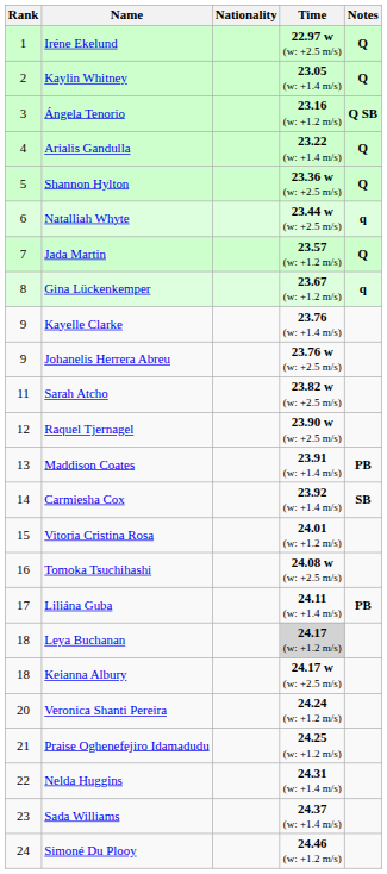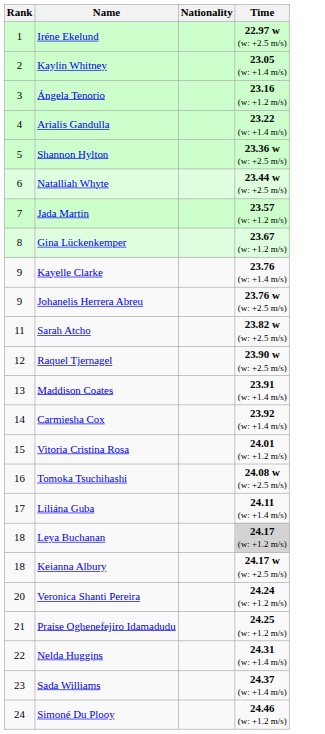 <table class="wikitable sortable" style="text-align:center">
 <tr>
 <th>Rank</th>
 <th>Name</th>
 <th>Nationality</th>
 <th>Time</th>
-<th>Notes</th>
 </tr>
 <tr bgcolor=ccffcc>
 <td>1</td>
 <td align=left><a href='#'>Iréne Ekelund</a></td>
 <td align=left></td>
 <td><strong>22.97</strong> <strong>w</strong><br><small>(w: +2.5 m/s)</small></td>
-<td><strong>Q</strong></td>
 </tr>
 <tr bgcolor=ccffcc>
 <td>2</td>
 <td align=left><a href='#'>Kaylin Whitney</a></td>
 <td align=left></td>
 <td><strong>23.05</strong><br><small>(w: +1.4 m/s)</small></td>
-<td><strong>Q</strong></td>
 </tr>
 <tr bgcolor=ccffcc>
 <td>3</td>
 <td align=left><a href='#'>Ángela Tenorio</a></td>
 <td align=left></td>
 <td><strong>23.16</strong><br><small>(w: +1.2 m/s)</small></td>
-<td><strong>Q SB</strong></td>
 </tr>
 <tr bgcolor=ccffcc>
 <td>4</td>
 <td align=left><a href='#'>Arialis Gandulla</a></td>
 <td align=left></td>
 <td><strong>23.22</strong><br><small>(w: +1.4 m/s)</small></td>
-<td><strong>Q</strong></td>
 </tr>
 <tr bgcolor=ccffcc>
 <td>5</td>
 <td align=left><a href='#'>Shannon Hylton</a></td>
 <td align=left></td>
 <td><strong>23.36</strong> <strong>w</strong><br><small>(w: +2.5 m/s)</small></td>
-<td><strong>Q</strong></td>
 </tr>
 <tr bgcolor=ddffdd>
 <td>6</td>
 <td align=left><a href='#'>Natalliah Whyte</a></td>
 <td align=left></td>
 <td><strong>23.44</strong> <strong>w</strong><br><small>(w: +2.5 m/s)</small></td>
-<td><strong>q</strong></td>
 </tr>
 <tr bgcolor=ccffcc>
 <td>7</td>
 <td align=left><a href='#'>Jada Martin</a></td>
 <td align=left></td>
 <td><strong>23.57</strong><br><small>(w: +1.2 m/s)</small></td>
-<td><strong>Q</strong></td>
 </tr>
 <tr bgcolor=ddffdd>
 <td>8</td>
 <td align=left><a href='#'>Gina Lückenkemper</a></td>
 <td align=left></td>
 <td><strong>23.67</strong><br><small>(w: +1.2 m/s)</small></td>
-<td><strong>q</strong></td>
 </tr>
 <tr>
 <td>9</td>
 <td align=left><a href='#'>Kayelle Clarke</a></td>
 <td align=left></td>
 <td><strong>23.76</strong><br><small>(w: +1.4 m/s)</small></td>
-<td></td>
 </tr>
 <tr>
 <td>9</td>
 <td align=left><a href='#'>Johanelis Herrera Abreu</a></td>
 <td align=left></td>
 <td><strong>23.76</strong> <strong>w</strong><br><small>(w: +2.5 m/s)</small></td>
-<td></td>
 </tr>
 <tr>
 <td>11</td>
 <td align=left><a href='#'>Sarah Atcho</a></td>
 <td align=left></td>
 <td><strong>23.82</strong> <strong>w</strong><br><small>(w: +2.5 m/s)</small></td>
-<td></td>
 </tr>
 <tr>
 <td>12</td>
 <td align=left><a href='#'>Raquel Tjernagel</a></td>
 <td align=left></td>
 <td><strong>23.90</strong> <strong>w</strong><br><small>(w: +2.5 m/s)</small></td>
-<td></td>
 </tr>
 <tr>
 <td>13</td>
 <td align=left><a href='#'>Maddison Coates</a></td>
 <td align=left></td>
 <td><strong>23.91</strong><br><small>(w: +1.4 m/s)</small></td>
-<td><strong>PB</strong></td>
 </tr>
 <tr>
 <td>14</td>
 <td align=left><a href='#'>Carmiesha Cox</a></td>
 <td align=left></td>
 <td><strong>23.92</strong><br><small>(w: +1.4 m/s)</small></td>
-<td><strong>SB</strong></td>
 </tr>
 <tr>
 <td>15</td>
 <td align=left><a href='#'>Vitoria Cristina Rosa</a></td>
 <td align=left></td>
 <td><strong>24.01</strong><br><small>(w: +1.2 m/s)</small></td>
-<td></td>
 </tr>
 <tr>
 <td>16</td>
 <td align=left><a href='#'>Tomoka Tsuchihashi</a></td>
 <td align=left></td>
 <td><strong>24.08</strong> <strong>w</strong><br><small>(w: +2.5 m/s)</small></td>
-<td></td>
 </tr>
 <tr>
 <td>17</td>
 <td align=left><a href='#'>Liliána Guba</a></td>
 <td align=left></td>
 <td><strong>24.11</strong><br><small>(w: +1.4 m/s)</small></td>
-<td><strong>PB</strong></td>
 </tr>
 <tr>
 <td>18</td>
 <td align=left><a href='#'>Leya Buchanan</a></td>
 <td align=left></td>
 <td style="background: lightgrey;"><strong>24.17</strong><br><small>(w: +1.2 m/s)</small></td>
-<td></td>
 </tr>
 <tr>
 <td>18</td>
 <td align=left><a href='#'>Keianna Albury</a></td>
 <td align=left></td>
 <td><strong>24.17</strong> <strong>w</strong><br><small>(w: +2.5 m/s)</small></td>
-<td></td>
 </tr>
 <tr>
 <td>20</td>
 <td align=left><a href='#'>Veronica Shanti Pereira</a></td>
 <td align=left></td>
 <td><strong>24.24</strong><br><small>(w: +1.2 m/s)</small></td>
-<td></td>
 </tr>
 <tr>
 <td>21</td>
 <td align=left><a href='#'>Praise Oghenefejiro Idamadudu</a></td>
 <td align=left></td>
 <td><strong>24.25</strong><br><small>(w: +1.2 m/s)</small></td>
-<td></td>
 </tr>
 <tr>
 <td>22</td>
 <td align=left><a href='#'>Nelda Huggins</a></td>
 <td align=left></td>
 <td><strong>24.31</strong><br><small>(w: +1.4 m/s)</small></td>
-<td></td>
 </tr>
 <tr>
 <td>23</td>
 <td align=left><a href='#'>Sada Williams</a></td>
 <td align=left></td>
 <td><strong>24.37</strong><br><small>(w: +1.4 m/s)</small></td>
-<td></td>
 </tr>
 <tr>
 <td>24</td>
 <td align=left><a href='#'>Simoné Du Plooy</a></td>
 <td align=left></td>
 <td><strong>24.46</strong><br><small>(w: +1.2 m/s)</small></td>
-<td></td>
 </tr>
 </table>
